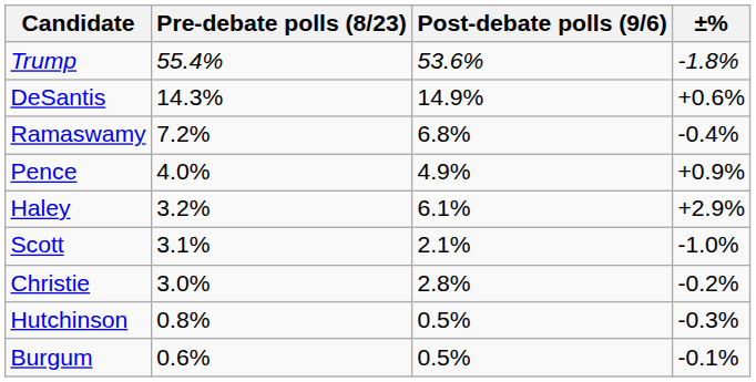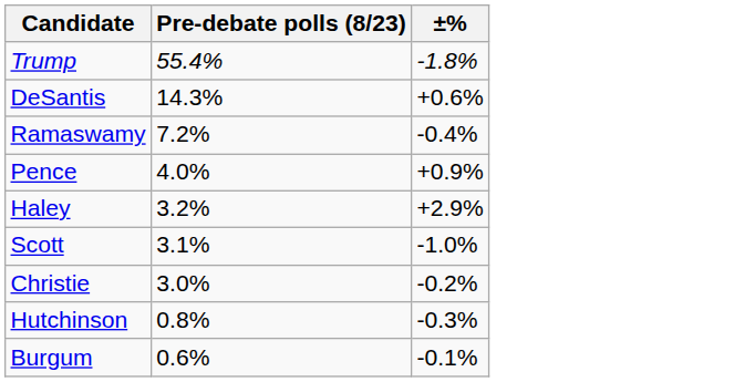 <table class="wikitable sortable floatright">
 <tr>
 <th>Candidate</th>
 <th>Pre-debate polls (8/23)</th>
-<th>Post-debate polls (9/6)</th>
 <th>±%</th>
 </tr>
 <tr>
 <td><a href='#'><em>Trump</em></a></td>
 <td><em>55.4%</em></td>
-<td><em>53.6%</em></td>
 <td><em>-1.8%</em></td>
 </tr>
 <tr>
 <td><a href='#'>DeSantis</a></td>
 <td>14.3%</td>
-<td>14.9%</td>
 <td>+0.6%</td>
 </tr>
 <tr>
 <td><a href='#'>Ramaswamy</a></td>
 <td>7.2%</td>
-<td>6.8%</td>
 <td>-0.4%</td>
 </tr>
 <tr>
 <td><a href='#'>Pence</a></td>
 <td>4.0%</td>
-<td>4.9%</td>
 <td>+0.9%</td>
 </tr>
 <tr>
 <td><a href='#'>Haley</a></td>
 <td>3.2%</td>
-<td>6.1%</td>
 <td>+2.9%</td>
 </tr>
 <tr>
 <td><a href='#'>Scott</a></td>
 <td>3.1%</td>
-<td>2.1%</td>
 <td>-1.0%</td>
 </tr>
 <tr>
 <td><a href='#'>Christie</a></td>
 <td>3.0%</td>
-<td>2.8%</td>
 <td>-0.2%</td>
 </tr>
 <tr>
 <td><a href='#'>Hutchinson</a></td>
 <td>0.8%</td>
-<td>0.5%</td>
 <td>-0.3%</td>
 </tr>
 <tr>
 <td><a href='#'>Burgum</a></td>
 <td>0.6%</td>
-<td>0.5%</td>
 <td>-0.1%</td>
 </tr>
 </table>
